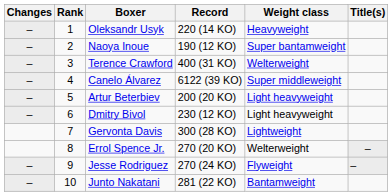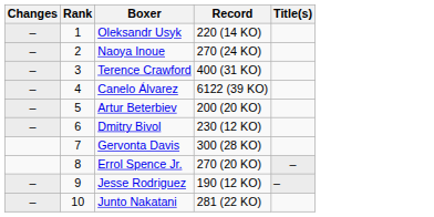 <table class="wikitable ">
 <tr>
 <th>Changes</th>
 <th>Rank</th>
 <th>Boxer</th>
 <th>Record</th>
-<th>Weight class</th>
 <th>Title(s)</th>
 </tr>
 <tr>
 <td align=center bgcolor=#ECECEC>–</td>
 <td align=center>1</td>
 <td><a href='#'>Oleksandr Usyk</a></td>
 <td>220 (14 KO)</td>
-<td><a href='#'>Heavyweight</a></td>
 <td></td>
 </tr>
 <tr>
 <td align=center bgcolor=#ECECEC>–</td>
 <td align=center>2</td>
 <td><a href='#'>Naoya Inoue</a></td>
-<td>190 (12 KO)</td>
-<td><a href='#'>Super bantamweight</a></td>
+<td>270 (24 KO)</td>
 <td></td>
 </tr>
 <tr>
 <td align=center bgcolor=#ECECEC>–</td>
 <td align=center>3</td>
 <td><a href='#'>Terence Crawford</a></td>
 <td>400 (31 KO)</td>
-<td><a href='#'>Welterweight</a></td>
 <td></td>
 </tr>
 <tr>
 <td align=center bgcolor=#ECECEC>–</td>
 <td align=center>4</td>
 <td><a href='#'>Canelo Álvarez</a></td>
 <td>6122 (39 KO)</td>
-<td><a href='#'>Super middleweight</a></td>
 <td></td>
 </tr>
 <tr>
 <td align=center bgcolor=#ECECEC>–</td>
 <td align=center>5</td>
 <td><a href='#'>Artur Beterbiev</a></td>
 <td>200 (20 KO)</td>
-<td><a href='#'>Light heavyweight</a></td>
 <td></td>
 </tr>
 <tr>
 <td align=center bgcolor=#ECECEC>–</td>
 <td align=center>6</td>
 <td><a href='#'>Dmitry Bivol</a></td>
 <td>230 (12 KO)</td>
-<td>Light heavyweight</td>
 <td></td>
 </tr>
 <tr>
 <td align=center></td>
 <td align=center>7</td>
 <td><a href='#'>Gervonta Davis</a></td>
 <td>300 (28 KO)</td>
-<td><a href='#'>Lightweight</a></td>
 <td></td>
 </tr>
 <tr>
 <td align=center></td>
 <td align=center>8</td>
 <td><a href='#'>Errol Spence Jr.</a></td>
 <td>270 (20 KO)</td>
-<td>Welterweight</td>
 <td align=center bgcolor=#ECECEC data-sort-value="Z">–</td>
 </tr>
 <tr>
 <td align=center bgcolor=#ECECEC>–</td>
 <td align=center>9</td>
 <td><a href='#'>Jesse Rodriguez</a></td>
-<td>270 (24 KO)</td>
-<td><a href='#'>Flyweight</a></td>
+<td>190 (12 KO)</td>
 <td bgcolor=#ECECEC data-sort-value="Z">–</td>
 </tr>
 <tr>
 <td align=center bgcolor=#ECECEC>–</td>
 <td align=center>10</td>
 <td><a href='#'>Junto Nakatani</a></td>
 <td>281 (22 KO)</td>
-<td><a href='#'>Bantamweight</a></td>
 <td></td>
 </tr>
 </table>
